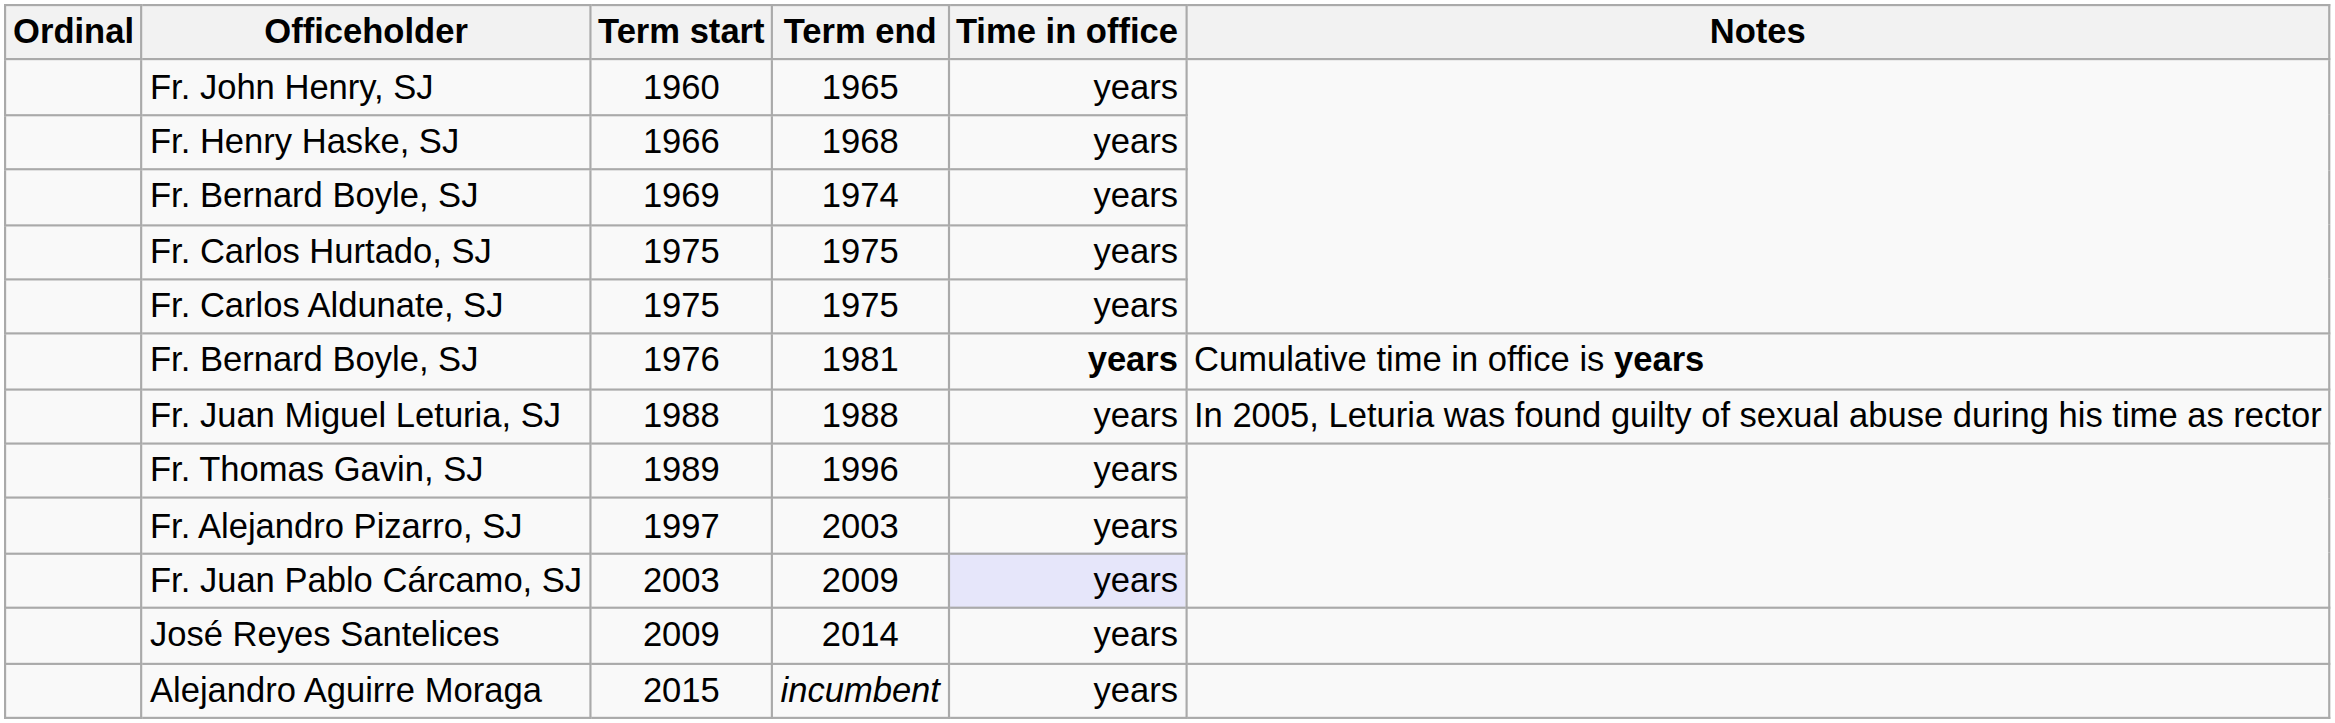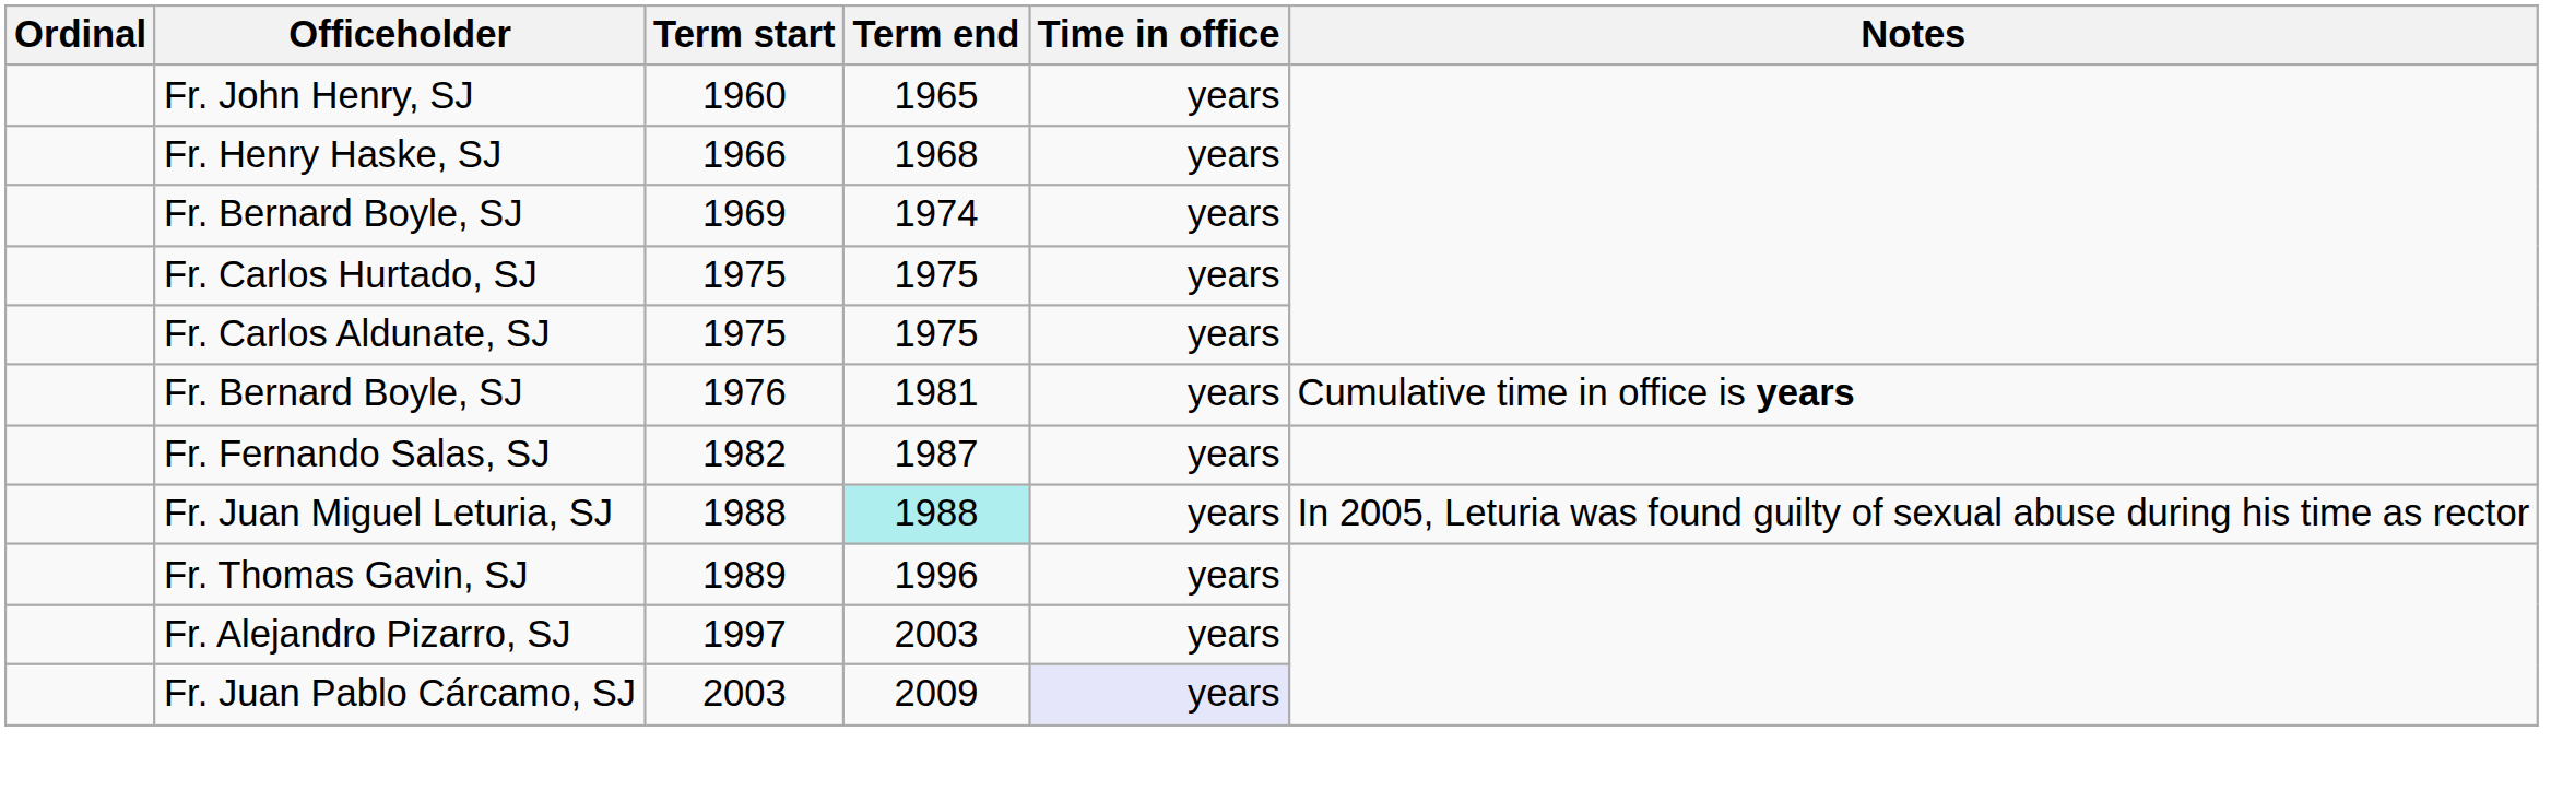 <table class="wikitable sortable">
 <tr>
 <th>Ordinal</th>
 <th>Officeholder</th>
 <th>Term start</th>
 <th>Term end</th>
 <th>Time in office</th>
 <th>Notes</th>
 </tr>
 <tr>
 <td align=center></td>
 <td>Fr. John Henry, SJ</td>
 <td align=center>1960</td>
 <td align=center>1965</td>
 <td align=right> years</td>
 <td rowspan=5></td>
 </tr>
 <tr>
 <td align=center></td>
 <td>Fr. Henry Haske, SJ</td>
 <td align=center>1966</td>
 <td align=center>1968</td>
 <td align=right> years</td>
 </tr>
 <tr>
 <td align=center></td>
 <td>Fr. Bernard Boyle, SJ</td>
 <td align=center>1969</td>
 <td align=center>1974</td>
 <td align=right> years</td>
 </tr>
 <tr>
 <td align=center></td>
 <td>Fr. Carlos Hurtado, SJ</td>
 <td align=center>1975</td>
 <td align=center>1975</td>
 <td align=right> years</td>
 </tr>
 <tr>
 <td align=center></td>
 <td>Fr. Carlos Aldunate, SJ</td>
 <td align=center>1975</td>
 <td align=center>1975</td>
 <td align=right> years</td>
 </tr>
 <tr>
 <td align=center></td>
 <td>Fr. Bernard Boyle, SJ</td>
 <td align=center>1976</td>
 <td align=center>1981</td>
-<td align=right><strong> years</strong></td>
+<td align=right> years</td>
 <td>Cumulative time in office is <strong> years</strong></td>
+</tr>
+<tr>
+<td align=center></td>
+<td>Fr. Fernando Salas, SJ</td>
+<td align=center>1982</td>
+<td align=center>1987</td>
+<td align=right> years</td>
+<td></td>
 </tr>
 <tr>
 <td align=center></td>
 <td>Fr. Juan Miguel Leturia, SJ</td>
 <td align=center>1988</td>
-<td align=center>1988</td>
+<td align=center style="background: paleturquoise;">1988</td>
 <td align=right> years</td>
 <td>In 2005, Leturia was found guilty of sexual abuse during his time as rector</td>
 </tr>
 <tr>
 <td align=center></td>
 <td>Fr. Thomas Gavin, SJ</td>
 <td align=center>1989</td>
 <td align=center>1996</td>
 <td align=right> years</td>
 <td rowspan=3></td>
 </tr>
 <tr>
 <td align=center></td>
 <td>Fr. Alejandro Pizarro, SJ</td>
 <td align=center>1997</td>
 <td align=center>2003</td>
 <td align=right> years</td>
 </tr>
 <tr>
 <td align=center></td>
 <td>Fr. Juan Pablo Cárcamo, SJ</td>
 <td align=center>2003</td>
 <td align=center>2009</td>
 <td align=right style="background: lavender;"> years</td>
 </tr>
-<tr>
-<td align=center></td>
-<td>José Reyes Santelices</td>
-<td align=center>2009</td>
-<td align=center>2014</td>
-<td align=right> years</td>
-<td></td>
-</tr>
-<tr>
-<td align=center></td>
-<td>Alejandro Aguirre Moraga</td>
-<td align=center>2015</td>
-<td align=center><em>incumbent</em></td>
-<td align=right> years</td>
-<td></td>
-</tr>
 </table>
